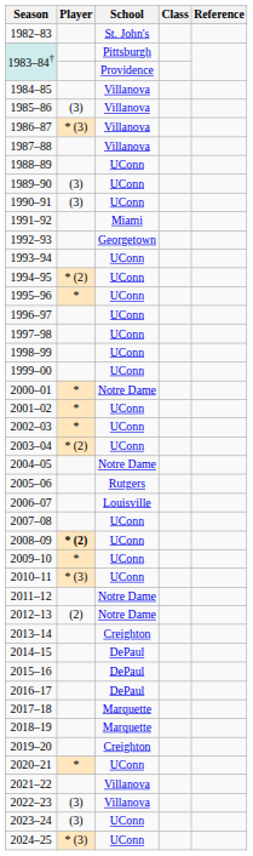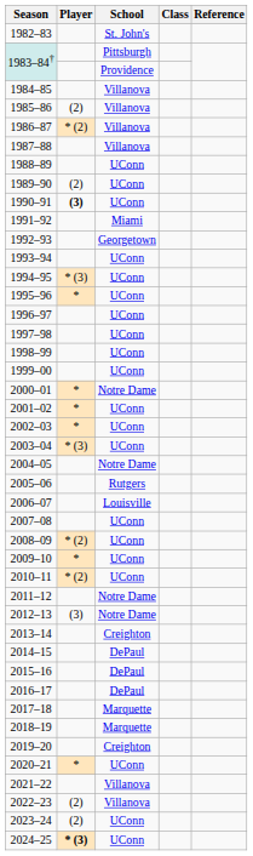 <table class="wikitable sortable">
 <tr>
 <th>Season</th>
 <th>Player</th>
 <th>School</th>
 <th>Class</th>
 <th class="unsortable">Reference</th>
 </tr>
 <tr align="center">
 <td height="14">1982–83</td>
 <td></td>
 <td><a href='#'>St. John's</a></td>
 <td></td>
 <td></td>
 </tr>
 <tr align="center">
 <td bgcolor=#cfecec rowspan=2>1983–84<sup>†</sup></td>
 <td></td>
 <td><a href='#'>Pittsburgh</a></td>
 <td></td>
 <td rowspan=2></td>
 </tr>
 <tr align="center">
 <td></td>
 <td><a href='#'>Providence</a></td>
 <td></td>
 </tr>
 <tr align="center">
 <td height="14">1984–85</td>
 <td></td>
 <td><a href='#'>Villanova</a></td>
 <td></td>
 <td></td>
 </tr>
 <tr align="center">
 <td height="14">1985–86</td>
-<td> (3)</td>
+<td> (2)</td>
 <td><a href='#'>Villanova</a></td>
 <td></td>
 <td></td>
 </tr>
 <tr align="center">
 <td height="14">1986–87</td>
-<td style="background-color:#FFE6BD">* (3)</td>
+<td style="background-color:#FFE6BD">* (2)</td>
 <td><a href='#'>Villanova</a></td>
 <td></td>
 <td></td>
 </tr>
 <tr align="center">
 <td height="14">1987–88</td>
 <td></td>
 <td><a href='#'>Villanova</a></td>
 <td></td>
 <td></td>
 </tr>
 <tr align="center">
 <td height="14">1988–89</td>
 <td></td>
 <td><a href='#'>UConn</a></td>
 <td></td>
 <td></td>
 </tr>
 <tr align="center">
 <td height="14">1989–90</td>
-<td> (3)</td>
+<td> (2)</td>
 <td><a href='#'>UConn</a></td>
 <td></td>
 <td></td>
 </tr>
 <tr align="center">
 <td height="14">1990–91</td>
-<td> (3)</td>
+<td><strong> (3)</strong></td>
 <td><a href='#'>UConn</a></td>
 <td></td>
 <td></td>
 </tr>
 <tr align="center">
 <td height="14">1991–92</td>
 <td></td>
 <td><a href='#'>Miami</a></td>
 <td></td>
 <td></td>
 </tr>
 <tr align="center">
 <td height="14">1992–93</td>
 <td></td>
 <td><a href='#'>Georgetown</a></td>
 <td></td>
 <td></td>
 </tr>
 <tr align="center">
 <td height="14">1993–94</td>
 <td></td>
 <td><a href='#'>UConn</a></td>
 <td></td>
 <td></td>
 </tr>
 <tr align="center">
 <td height="14">1994–95</td>
-<td style="background-color:#FFE6BD">* (2)</td>
+<td style="background-color:#FFE6BD">* (3)</td>
 <td><a href='#'>UConn</a></td>
 <td></td>
 <td></td>
 </tr>
 <tr align="center">
 <td height="14">1995–96</td>
 <td style="background-color:#FFE6BD">*</td>
 <td><a href='#'>UConn</a></td>
 <td></td>
 <td></td>
 </tr>
 <tr align="center">
 <td height="14">1996–97</td>
 <td></td>
 <td><a href='#'>UConn</a></td>
 <td></td>
 <td></td>
 </tr>
 <tr align="center">
 <td height="14">1997–98</td>
 <td></td>
 <td><a href='#'>UConn</a></td>
 <td></td>
 <td></td>
 </tr>
 <tr align="center">
 <td height="14">1998–99</td>
 <td></td>
 <td><a href='#'>UConn</a></td>
 <td></td>
 <td></td>
 </tr>
 <tr align="center">
 <td height="14">1999–00</td>
 <td></td>
 <td><a href='#'>UConn</a></td>
 <td></td>
 <td></td>
 </tr>
 <tr align="center">
 <td height="14">2000–01</td>
 <td style="background-color:#FFE6BD">*</td>
 <td><a href='#'>Notre Dame</a></td>
 <td></td>
 <td></td>
 </tr>
 <tr align="center">
 <td height="14">2001–02</td>
 <td style="background-color:#FFE6BD">*</td>
 <td><a href='#'>UConn</a></td>
 <td></td>
 <td></td>
 </tr>
 <tr align="center">
 <td height="14">2002–03</td>
 <td style="background-color:#FFE6BD">*</td>
 <td><a href='#'>UConn</a></td>
 <td></td>
 <td></td>
 </tr>
 <tr align="center">
 <td height="14">2003–04</td>
-<td style="background-color:#FFE6BD">* (2)</td>
+<td style="background-color:#FFE6BD">* (3)</td>
 <td><a href='#'>UConn</a></td>
 <td></td>
 <td></td>
 </tr>
 <tr align="center">
 <td height="14">2004–05</td>
 <td></td>
 <td><a href='#'>Notre Dame</a></td>
 <td></td>
 <td></td>
 </tr>
 <tr align="center">
 <td height="14">2005–06</td>
 <td></td>
 <td><a href='#'>Rutgers</a></td>
 <td></td>
 <td></td>
 </tr>
 <tr align="center">
 <td height="14">2006–07</td>
 <td></td>
 <td><a href='#'>Louisville</a></td>
 <td></td>
 <td></td>
 </tr>
 <tr align="center">
 <td height="14">2007–08</td>
 <td></td>
 <td><a href='#'>UConn</a></td>
 <td></td>
 <td></td>
 </tr>
 <tr align="center">
 <td height="14">2008–09</td>
-<td style="background-color:#FFE6BD"><strong>* (2)</strong></td>
+<td style="background-color:#FFE6BD">* (2)</td>
 <td><a href='#'>UConn</a></td>
 <td></td>
 <td></td>
 </tr>
 <tr align="center">
 <td height="14">2009–10</td>
 <td style="background-color:#FFE6BD">*</td>
 <td><a href='#'>UConn</a></td>
 <td></td>
 <td></td>
 </tr>
 <tr align="center">
 <td height="14">2010–11</td>
-<td style="background-color:#FFE6BD">* (3)</td>
+<td style="background-color:#FFE6BD">* (2)</td>
 <td><a href='#'>UConn</a></td>
 <td></td>
 <td></td>
 </tr>
 <tr align="center">
 <td height="14">2011–12</td>
 <td></td>
 <td><a href='#'>Notre Dame</a></td>
 <td></td>
 <td></td>
 </tr>
 <tr align="center">
 <td height="14">2012–13</td>
-<td> (2)</td>
+<td> (3)</td>
 <td><a href='#'>Notre Dame</a></td>
 <td></td>
 <td></td>
 </tr>
 <tr align=center>
 <td height=14>2013–14</td>
 <td></td>
 <td><a href='#'>Creighton</a></td>
 <td></td>
 <td></td>
 </tr>
 <tr align=center>
 <td height=14>2014–15</td>
 <td></td>
 <td><a href='#'>DePaul</a></td>
 <td></td>
 <td></td>
 </tr>
 <tr align=center>
 <td height=14>2015–16</td>
 <td></td>
 <td><a href='#'>DePaul</a></td>
 <td></td>
 <td></td>
 </tr>
 <tr align=center>
 <td height=14>2016–17</td>
 <td></td>
 <td><a href='#'>DePaul</a></td>
 <td></td>
 <td></td>
 </tr>
 <tr align=center>
 <td height=14>2017–18</td>
 <td></td>
 <td><a href='#'>Marquette</a></td>
 <td></td>
 <td></td>
 </tr>
 <tr align=center>
 <td height=14>2018–19</td>
 <td></td>
 <td><a href='#'>Marquette</a></td>
 <td></td>
 <td></td>
 </tr>
 <tr align=center>
 <td height=14>2019–20</td>
 <td></td>
 <td><a href='#'>Creighton</a></td>
 <td></td>
 <td></td>
 </tr>
 <tr align=center>
 <td height=14>2020–21</td>
 <td bgcolor=#ffe6bd>*</td>
 <td><a href='#'>UConn</a></td>
 <td></td>
 <td></td>
 </tr>
 <tr align=center>
 <td height=14>2021–22</td>
 <td></td>
 <td><a href='#'>Villanova</a></td>
 <td></td>
 <td></td>
 </tr>
 <tr align=center>
 <td height=14>2022–23</td>
-<td> (3)</td>
+<td> (2)</td>
 <td><a href='#'>Villanova</a></td>
 <td></td>
 <td></td>
 </tr>
 <tr align=center>
 <td height=14>2023–24</td>
-<td> (3)</td>
+<td> (2)</td>
 <td><a href='#'>UConn</a></td>
 <td></td>
 <td></td>
 </tr>
 <tr align=center>
 <td height=14>2024–25</td>
-<td bgcolor=#ffe6bd>* (3)</td>
+<td bgcolor=#ffe6bd><strong>* (3)</strong></td>
 <td><a href='#'>UConn</a></td>
 <td></td>
 <td></td>
 </tr>
 </table>
